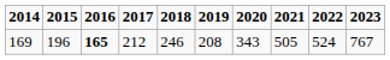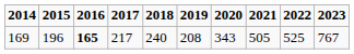 <table class="wikitable">
 <tr>
 <td><strong>2014</strong></td>
 <td><strong>2015</strong></td>
 <td><strong>2016</strong></td>
 <td><strong>2017</strong></td>
 <td><strong>2018</strong></td>
 <td><strong>2019</strong></td>
 <td><strong>2020</strong></td>
 <td><strong>2021</strong></td>
 <td><strong>2022</strong></td>
 <td><strong>2023</strong></td>
 </tr>
 <tr>
 <td>169</td>
 <td>196</td>
 <td><strong>165</strong></td>
-<td>212</td>
-<td>246</td>
+<td>217</td>
+<td>240</td>
 <td>208</td>
 <td>343</td>
 <td>505</td>
-<td>524</td>
+<td>525</td>
 <td>767</td>
 </tr>
 </table>
